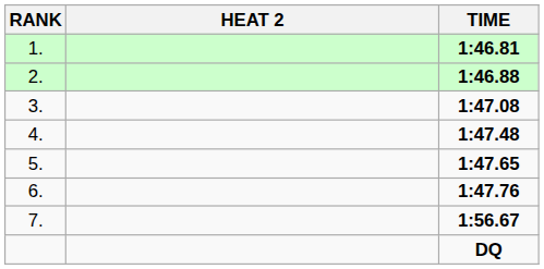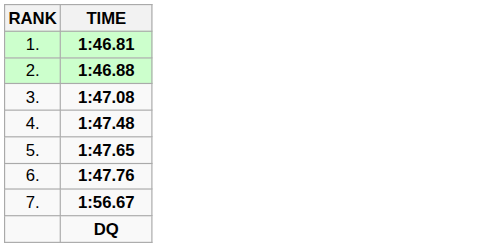 <table class="wikitable" style="border-collapse: collapse; font-size: 90%;">
 <tr>
 <th>RANK</th>
-<th style="width: 20em">HEAT 2</th>
 <th style="width: 5em">TIME</th>
 </tr>
 <tr style="background:#ccffcc;">
 <td align="center">1.</td>
-<td></td>
 <td align="center"><strong>1:46.81</strong></td>
 </tr>
 <tr style="background:#ccffcc;">
 <td align="center">2.</td>
-<td></td>
 <td align="center"><strong>1:46.88</strong></td>
 </tr>
 <tr>
 <td align="center">3.</td>
-<td></td>
 <td align="center"><strong>1:47.08</strong></td>
 </tr>
 <tr>
 <td align="center">4.</td>
-<td></td>
 <td align="center"><strong>1:47.48</strong></td>
 </tr>
 <tr>
 <td align="center">5.</td>
-<td></td>
 <td align="center"><strong>1:47.65</strong></td>
 </tr>
 <tr>
 <td align="center">6.</td>
-<td></td>
 <td align="center"><strong>1:47.76</strong></td>
 </tr>
 <tr>
 <td align="center">7.</td>
-<td></td>
 <td align="center"><strong>1:56.67</strong></td>
 </tr>
 <tr>
 <td align="center"></td>
-<td></td>
 <td align="center"><strong>DQ</strong></td>
 </tr>
 </table>
